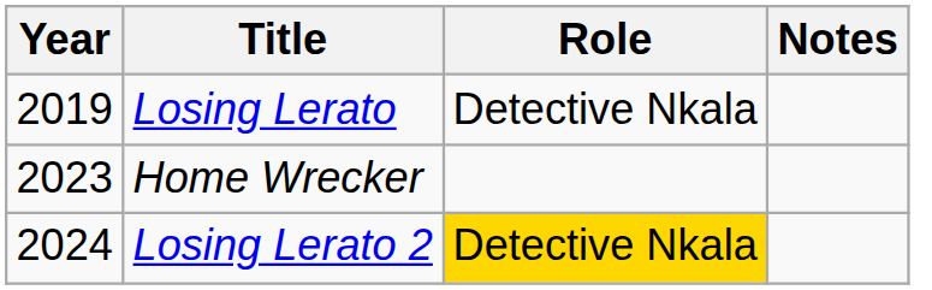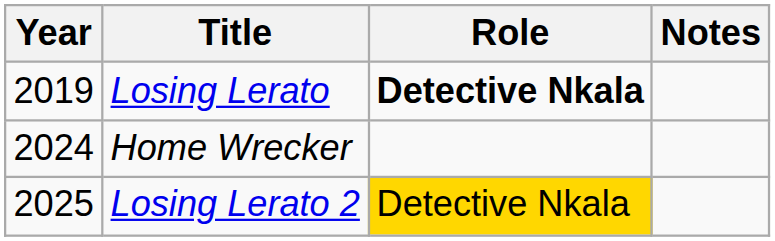 <table class="wikitable sortable">
 <tr>
 <th>Year</th>
 <th>Title</th>
 <th>Role</th>
 <th class="unsortable">Notes</th>
 </tr>
 <tr>
 <td>2019</td>
 <td><em><a href='#'>Losing Lerato</a></em></td>
-<td>Detective Nkala</td>
+<td><strong>Detective Nkala</strong></td>
 <td></td>
 </tr>
 <tr>
-<td>2023</td>
+<td>2024</td>
 <td><em>Home Wrecker</em></td>
 <td></td>
 <td></td>
 </tr>
 <tr>
-<td>2024</td>
+<td>2025</td>
 <td><em><a href='#'>Losing Lerato 2</a></em></td>
 <td style="background: gold;">Detective Nkala</td>
 <td></td>
 </tr>
 </table>
